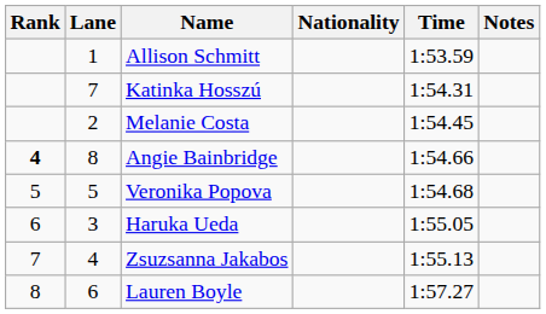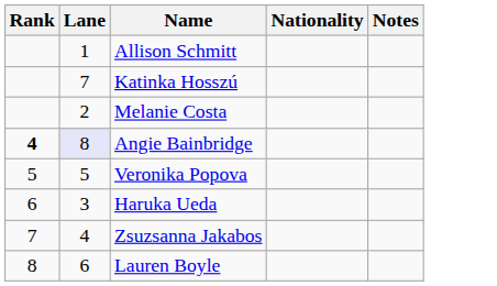 <table class="wikitable sortable" style="text-align:center">
 <tr>
 <th>Rank</th>
 <th>Lane</th>
 <th>Name</th>
 <th>Nationality</th>
-<th>Time</th>
 <th>Notes</th>
 </tr>
 <tr>
 <td></td>
 <td>1</td>
 <td align=left><a href='#'>Allison Schmitt</a></td>
 <td align=left></td>
-<td>1:53.59</td>
 <td></td>
 </tr>
 <tr>
 <td></td>
 <td>7</td>
 <td align=left><a href='#'>Katinka Hosszú</a></td>
 <td align=left></td>
-<td>1:54.31</td>
 <td></td>
 </tr>
 <tr>
 <td></td>
 <td>2</td>
 <td align=left><a href='#'>Melanie Costa</a></td>
 <td align=left></td>
-<td>1:54.45</td>
 <td></td>
 </tr>
 <tr>
 <td><strong>4</strong></td>
-<td>8</td>
+<td style="background: lavender;">8</td>
 <td align=left><a href='#'>Angie Bainbridge</a></td>
 <td align=left></td>
-<td>1:54.66</td>
 <td></td>
 </tr>
 <tr>
 <td>5</td>
 <td>5</td>
 <td align=left><a href='#'>Veronika Popova</a></td>
 <td align=left></td>
-<td>1:54.68</td>
 <td></td>
 </tr>
 <tr>
 <td>6</td>
 <td>3</td>
 <td align=left><a href='#'>Haruka Ueda</a></td>
 <td align=left></td>
-<td>1:55.05</td>
 <td></td>
 </tr>
 <tr>
 <td>7</td>
 <td>4</td>
 <td align=left><a href='#'>Zsuzsanna Jakabos</a></td>
 <td align=left></td>
-<td>1:55.13</td>
 <td></td>
 </tr>
 <tr>
 <td>8</td>
 <td>6</td>
 <td align=left><a href='#'>Lauren Boyle</a></td>
 <td align=left></td>
-<td>1:57.27</td>
 <td></td>
 </tr>
 </table>
